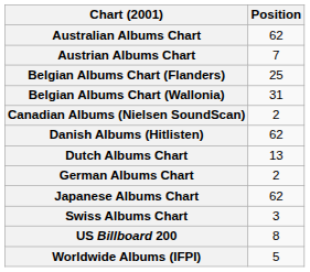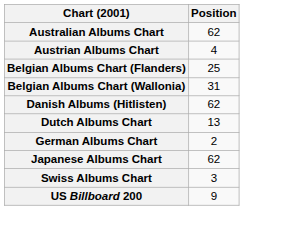 <table class="wikitable plainrowheaders" style="text-align:center;">
 <tr>
 <th>Chart (2001)</th>
 <th>Position</th>
 </tr>
 <tr>
 <th scope="row">Australian Albums Chart</th>
 <td>62</td>
 </tr>
 <tr>
 <th scope="row">Austrian Albums Chart</th>
-<td>7</td>
+<td>4</td>
 </tr>
 <tr>
 <th scope="row">Belgian Albums Chart (Flanders)</th>
 <td>25</td>
 </tr>
 <tr>
 <th scope="row">Belgian Albums Chart (Wallonia)</th>
 <td>31</td>
-</tr>
-<tr>
-<th scope="row">Canadian Albums (Nielsen SoundScan)</th>
-<td>2</td>
 </tr>
 <tr>
 <th scope="row">Danish Albums (Hitlisten)</th>
 <td>62</td>
 </tr>
 <tr>
 <th scope="row">Dutch Albums Chart</th>
 <td>13</td>
 </tr>
 <tr>
 <th scope="row">German Albums Chart</th>
 <td>2</td>
 </tr>
 <tr>
 <th scope="row">Japanese Albums Chart</th>
 <td>62</td>
 </tr>
 <tr>
 <th scope="row">Swiss Albums Chart</th>
 <td>3</td>
 </tr>
 <tr>
 <th scope="row">US <em>Billboard</em> 200</th>
-<td>8</td>
-</tr>
-<tr>
-<th scope="row">Worldwide Albums (IFPI)</th>
-<td>5</td>
+<td>9</td>
 </tr>
 </table>
